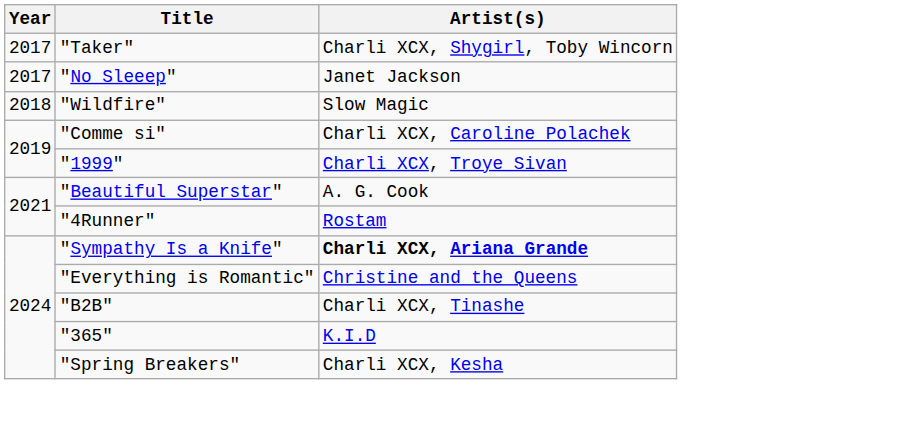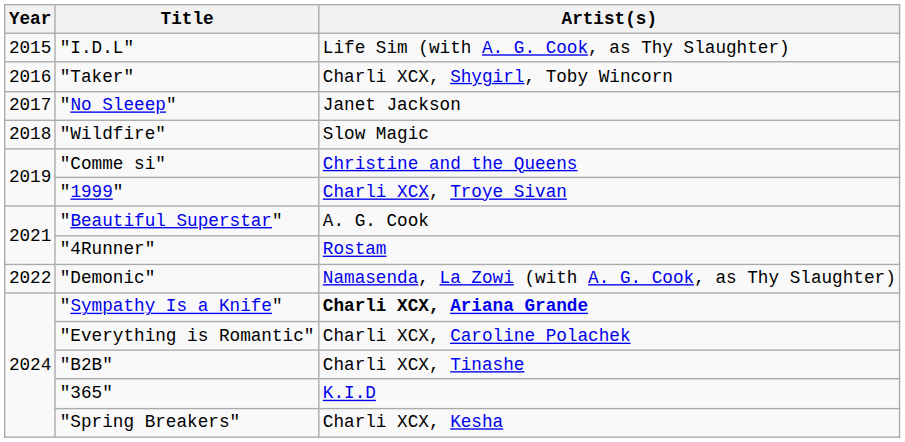 <table class="wikitable">
 <tr>
 <th>Year</th>
 <th>Title</th>
 <th>Artist(s)</th>
 </tr>
 <tr>
-<td>2017</td>
+<td>2015</td>
+<td>"I.D.L"</td>
+<td>Life Sim (with <a href='#'>A. G. Cook</a>, as Thy Slaughter)</td>
+</tr>
+<tr>
+<td>2016</td>
 <td>"Taker"</td>
 <td>Charli XCX, <a href='#'>Shygirl</a>, Toby Wincorn</td>
 </tr>
 <tr>
 <td>2017</td>
 <td>"<a href='#'>No Sleeep</a>"</td>
 <td>Janet Jackson</td>
 </tr>
 <tr>
 <td>2018</td>
 <td>"Wildfire"</td>
 <td>Slow Magic</td>
 </tr>
 <tr>
 <td rowspan="2">2019</td>
 <td>"Comme si"</td>
-<td>Charli XCX, <a href='#'>Caroline Polachek</a></td>
+<td><a href='#'>Christine and the Queens</a></td>
 </tr>
 <tr>
 <td>"<a href='#'>1999</a>"</td>
 <td><a href='#'>Charli XCX</a>, <a href='#'>Troye Sivan</a></td>
 </tr>
 <tr>
 <td rowspan="2">2021</td>
 <td>"<a href='#'>Beautiful Superstar</a>"</td>
 <td>A. G. Cook</td>
 </tr>
 <tr>
 <td>"4Runner"</td>
 <td><a href='#'>Rostam</a></td>
 </tr>
 <tr>
+<td>2022</td>
+<td>"Demonic"</td>
+<td><a href='#'>Namasenda</a>, <a href='#'>La Zowi</a> (with <a href='#'>A. G. Cook</a>, as Thy Slaughter)</td>
+</tr>
+<tr>
 <td rowspan="5">2024</td>
 <td>"<a href='#'>Sympathy Is a Knife</a>"</td>
 <td><strong>Charli XCX, <a href='#'>Ariana Grande</a></strong></td>
 </tr>
 <tr>
 <td>"Everything is Romantic"</td>
-<td><a href='#'>Christine and the Queens</a></td>
+<td>Charli XCX, <a href='#'>Caroline Polachek</a></td>
 </tr>
 <tr>
 <td>"B2B"</td>
 <td>Charli XCX, <a href='#'>Tinashe</a></td>
 </tr>
 <tr>
 <td>"365"</td>
 <td><a href='#'>K.I.D</a></td>
 </tr>
 <tr>
 <td>"Spring Breakers"</td>
 <td>Charli XCX, <a href='#'>Kesha</a></td>
 </tr>
 </table>
